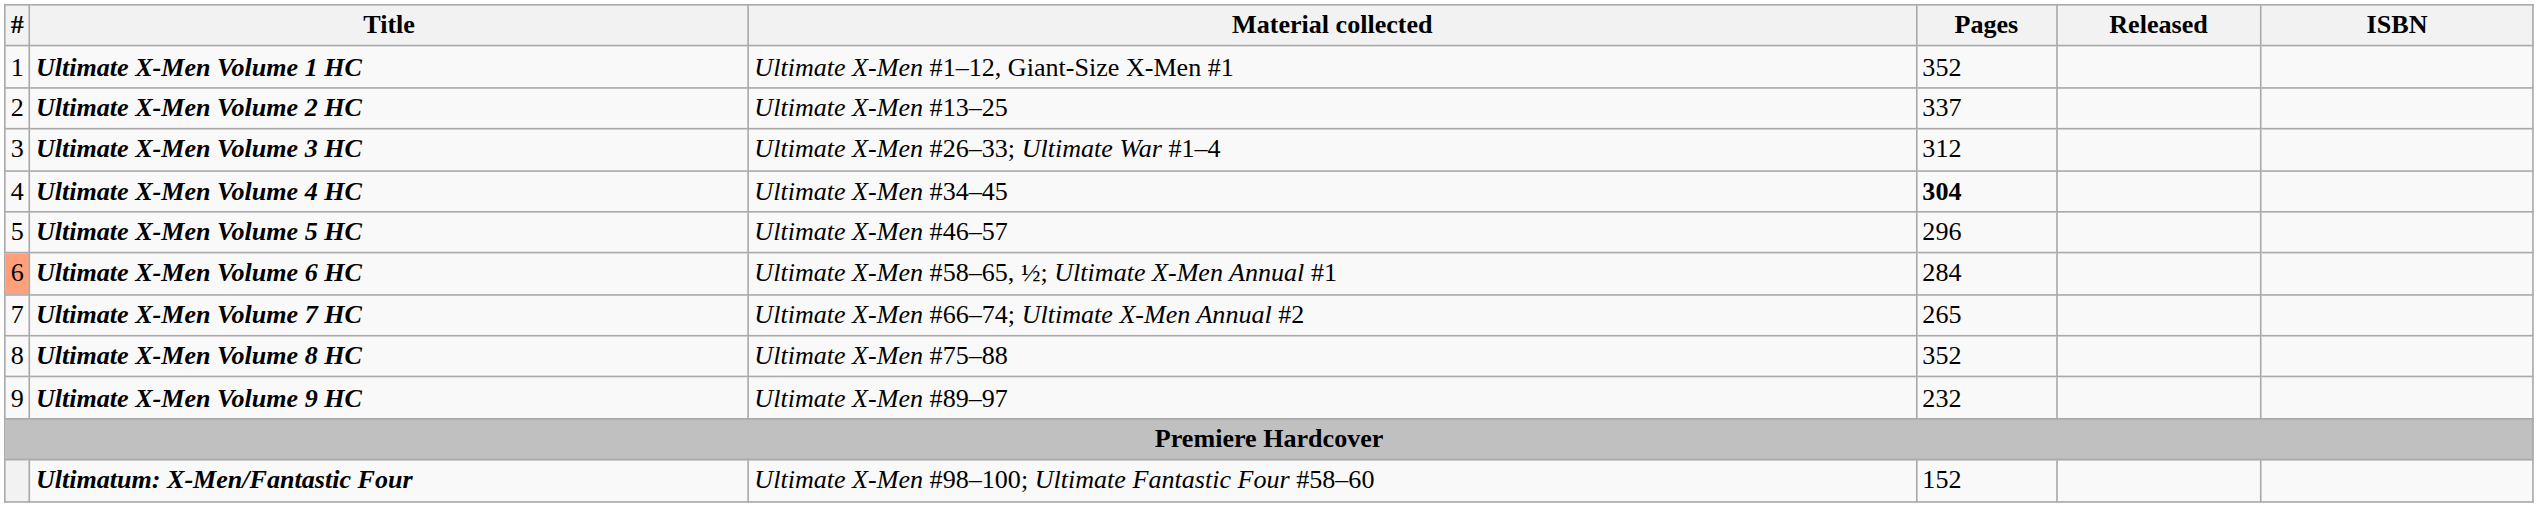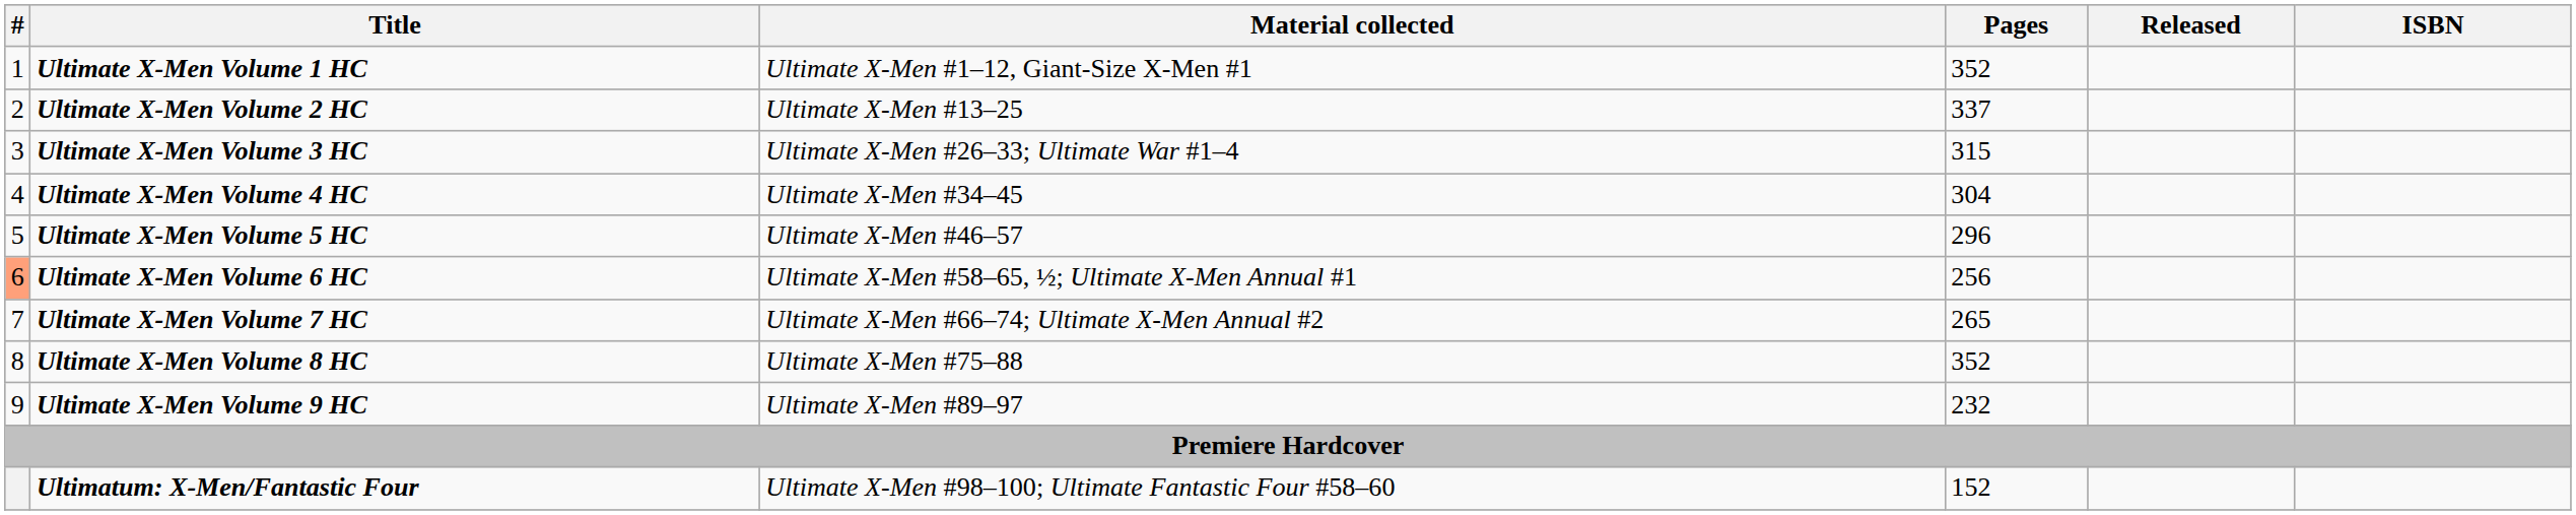 <table class="wikitable sortable" width=98%>
 <tr>
 <th width="4px">#</th>
 <th>Title</th>
 <th>Material collected</th>
 <th>Pages</th>
 <th>Released</th>
 <th class="unsortable" style="width: 10em;">ISBN</th>
 </tr>
 <tr>
 <td>1</td>
 <td><strong><em>Ultimate X-Men Volume 1 HC</em></strong></td>
 <td><em>Ultimate X-Men</em> #1–12, Giant-Size X-Men #1</td>
 <td>352</td>
 <td></td>
 <td></td>
 </tr>
 <tr>
 <td>2</td>
 <td><strong><em>Ultimate X-Men Volume 2 HC</em></strong></td>
 <td><em>Ultimate X-Men</em> #13–25</td>
 <td>337</td>
 <td></td>
 <td></td>
 </tr>
 <tr>
 <td>3</td>
 <td><strong><em>Ultimate X-Men Volume 3 HC</em></strong></td>
 <td><em>Ultimate X-Men</em> #26–33; <em>Ultimate War</em> #1–4</td>
-<td>312</td>
+<td>315</td>
 <td></td>
 <td></td>
 </tr>
 <tr>
 <td>4</td>
 <td><strong><em>Ultimate X-Men Volume 4 HC</em></strong></td>
 <td><em>Ultimate X-Men</em> #34–45</td>
-<td><strong>304</strong></td>
+<td>304</td>
 <td></td>
 <td></td>
 </tr>
 <tr>
 <td>5</td>
 <td><strong><em>Ultimate X-Men Volume 5 HC</em></strong></td>
 <td><em>Ultimate X-Men</em> #46–57</td>
 <td>296</td>
 <td></td>
 <td></td>
 </tr>
 <tr>
 <td style="background: lightsalmon;">6</td>
 <td><strong><em>Ultimate X-Men Volume 6 HC</em></strong></td>
 <td><em>Ultimate X-Men</em> #58–65, ½; <em>Ultimate X-Men Annual</em> #1</td>
-<td>284</td>
+<td>256</td>
 <td></td>
 <td></td>
 </tr>
 <tr>
 <td>7</td>
 <td><strong><em>Ultimate X-Men Volume 7 HC</em></strong></td>
 <td><em>Ultimate X-Men</em> #66–74; <em>Ultimate X-Men Annual</em> #2</td>
 <td>265</td>
 <td></td>
 <td></td>
 </tr>
 <tr>
 <td>8</td>
 <td><strong><em>Ultimate X-Men Volume 8 HC</em></strong></td>
 <td><em>Ultimate X-Men</em> #75–88</td>
 <td>352</td>
 <td></td>
 <td></td>
 </tr>
 <tr>
 <td>9</td>
 <td><strong><em>Ultimate X-Men Volume 9 HC</em></strong></td>
 <td><em>Ultimate X-Men</em> #89–97</td>
 <td>232</td>
 <td></td>
 <td></td>
 </tr>
 <tr>
 <th colspan="8" style="background-color: silver;">Premiere Hardcover</th>
 </tr>
 <tr>
 <th style="background-color: light grey;"></th>
 <td><strong><em>Ultimatum: X-Men/Fantastic Four</em></strong></td>
 <td><em>Ultimate X-Men</em> #98–100; <em>Ultimate Fantastic Four</em> #58–60</td>
 <td>152</td>
 <td></td>
 <td></td>
 </tr>
 </table>
